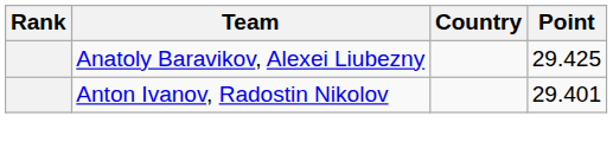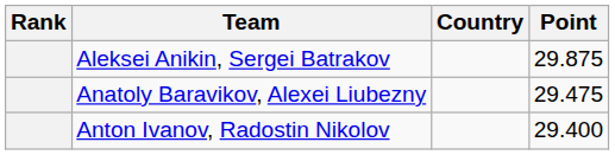 <table class="wikitable sortable">
 <tr>
 <th>Rank</th>
 <th>Team</th>
 <th>Country</th>
 <th>Point</th>
 </tr>
 <tr>
 <th></th>
+<td><a href='#'>Aleksei Anikin</a>, <a href='#'>Sergei Batrakov</a></td>
+<td></td>
+<td>29.875</td>
+</tr>
+<tr>
+<th></th>
 <td><a href='#'>Anatoly Baravikov</a>, <a href='#'>Alexei Liubezny</a></td>
 <td></td>
-<td>29.425</td>
+<td>29.475</td>
 </tr>
 <tr>
 <th></th>
 <td><a href='#'>Anton Ivanov</a>, <a href='#'>Radostin Nikolov</a></td>
 <td></td>
-<td>29.401</td>
+<td>29.400</td>
 </tr>
 </table>
